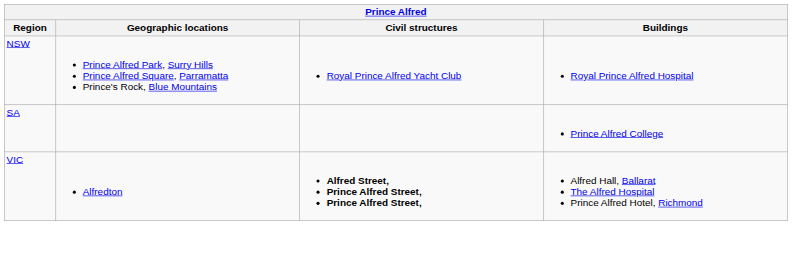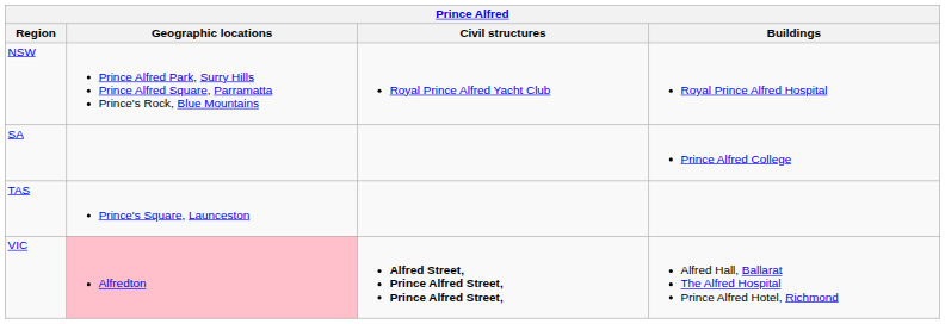 <table class="wikitable" width="100%">
 <tr>
 <th colspan="4"> <a href='#'>Prince Alfred</a></th>
 </tr>
 <tr>
 <th width="5%">Region</th>
 <th width="23.75%">Geographic locations</th>
 <th width="23.75%">Civil structures</th>
 <th width="23.75%">Buildings</th>
 </tr>
 <tr>
 <td align=left valign=top> <a href='#'>NSW</a></td>
 <td><br><ul><li><a href='#'>Prince Alfred Park</a>, <a href='#'>Surry Hills</a></li><li><a href='#'>Prince Alfred Square</a>, <a href='#'>Parramatta</a></li><li>Prince's Rock, <a href='#'>Blue Mountains</a></li></ul></td>
 <td><br><ul><li><a href='#'>Royal Prince Alfred Yacht Club</a></li></ul></td>
 <td><br><ul><li><a href='#'>Royal Prince Alfred Hospital</a></li></ul></td>
 </tr>
 <tr>
 <td align=left valign=top> <a href='#'>SA</a></td>
 <td></td>
 <td></td>
 <td><br><ul><li><a href='#'>Prince Alfred College</a></li></ul></td>
 </tr>
 <tr>
+<td align=left valign=top> <a href='#'>TAS</a></td>
+<td><br><ul><li><a href='#'>Prince's Square</a>, <a href='#'>Launceston</a></li></ul></td>
+<td></td>
+<td></td>
+</tr>
+<tr>
 <td align=left valign=top> <a href='#'>VIC</a></td>
-<td><br><ul><li><a href='#'>Alfredton</a></li></ul></td>
+<td style="background: pink;"><br><ul><li><a href='#'>Alfredton</a></li></ul></td>
 <td><strong><br><ul><li>Alfred Street, </li><li>Prince Alfred Street, </li><li>Prince Alfred Street, </li></ul></strong></td>
 <td><br><ul><li>Alfred Hall, <a href='#'>Ballarat</a></li><li><a href='#'>The Alfred Hospital</a></li><li>Prince Alfred Hotel, <a href='#'>Richmond</a></li></ul></td>
 </tr>
 </table>
